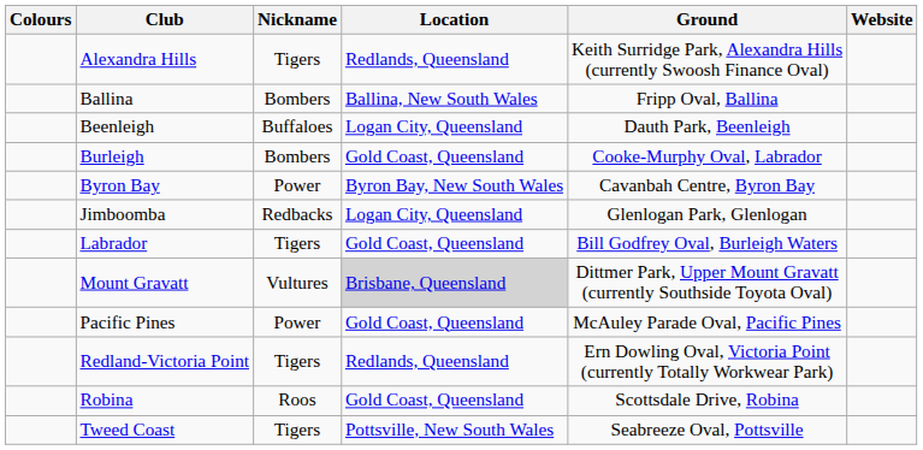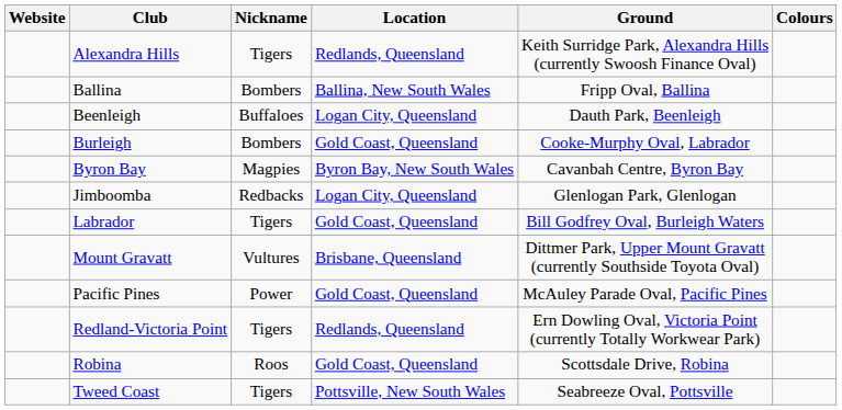 <table class="wikitable sortable">
 <tr>
-<th>Colours</th>
+<th>Website</th>
 <th>Club</th>
 <th>Nickname</th>
 <th>Location</th>
 <th>Ground</th>
-<th>Website</th>
+<th>Colours</th>
 </tr>
 <tr>
-<td style="text-align:center;"></td>
+<td></td>
 <td><a href='#'>Alexandra Hills</a></td>
 <td style="text-align:center;">Tigers</td>
 <td><a href='#'>Redlands, Queensland</a></td>
 <td style="text-align:center;">Keith Surridge Park, <a href='#'>Alexandra Hills</a> <br> (currently Swoosh Finance Oval)</td>
-<td></td>
+<td style="text-align:center;"></td>
 </tr>
 <tr>
-<td style="text-align:center;"></td>
+<td></td>
 <td>Ballina</td>
 <td style="text-align:center;">Bombers</td>
 <td><a href='#'>Ballina, New South Wales</a></td>
 <td style="text-align:center;">Fripp Oval, <a href='#'>Ballina</a></td>
-<td></td>
+<td style="text-align:center;"></td>
 </tr>
 <tr>
-<td style="text-align:center;"></td>
+<td></td>
 <td>Beenleigh</td>
 <td style="text-align:center;">Buffaloes</td>
 <td><a href='#'>Logan City, Queensland</a></td>
 <td style="text-align:center;">Dauth Park, <a href='#'>Beenleigh</a></td>
-<td></td>
+<td style="text-align:center;"></td>
 </tr>
 <tr>
 <td></td>
 <td><a href='#'>Burleigh</a></td>
 <td style="text-align:center;">Bombers</td>
 <td><a href='#'>Gold Coast, Queensland</a></td>
 <td style="text-align:center;"><a href='#'>Cooke-Murphy Oval</a>, <a href='#'>Labrador</a></td>
 <td></td>
 </tr>
 <tr>
 <td></td>
 <td><a href='#'>Byron Bay</a></td>
-<td style="text-align:center;">Power</td>
+<td style="text-align:center;">Magpies</td>
 <td><a href='#'>Byron Bay, New South Wales</a></td>
 <td style="text-align:center;">Cavanbah Centre, <a href='#'>Byron Bay</a></td>
 <td></td>
 </tr>
 <tr>
 <td></td>
 <td>Jimboomba</td>
 <td style="text-align:center;">Redbacks</td>
 <td><a href='#'>Logan City, Queensland</a></td>
 <td style="text-align:center;">Glenlogan Park, Glenlogan</td>
 <td></td>
 </tr>
 <tr>
-<td style="text-align:center;"></td>
+<td></td>
 <td><a href='#'>Labrador</a></td>
 <td style="text-align:center;">Tigers</td>
 <td><a href='#'>Gold Coast, Queensland</a></td>
 <td style="text-align:center;"><a href='#'>Bill Godfrey Oval</a>, <a href='#'>Burleigh Waters</a></td>
-<td></td>
+<td style="text-align:center;"></td>
 </tr>
 <tr>
 <td></td>
 <td><a href='#'>Mount Gravatt</a></td>
 <td style="text-align:center;">Vultures</td>
-<td style="background: lightgrey;"><a href='#'>Brisbane, Queensland</a></td>
+<td><a href='#'>Brisbane, Queensland</a></td>
 <td style="text-align:center;">Dittmer Park, <a href='#'>Upper Mount Gravatt</a> <br> (currently Southside Toyota Oval)</td>
 <td></td>
 </tr>
 <tr>
-<td style="text-align:center;"></td>
+<td></td>
 <td>Pacific Pines</td>
 <td style="text-align:center;">Power</td>
 <td><a href='#'>Gold Coast, Queensland</a></td>
 <td style="text-align:center;">McAuley Parade Oval, <a href='#'>Pacific Pines</a></td>
-<td></td>
+<td style="text-align:center;"></td>
 </tr>
 <tr>
-<td style="text-align:center;"></td>
+<td></td>
 <td><a href='#'>Redland-Victoria Point</a></td>
 <td style="text-align:center;">Tigers</td>
 <td><a href='#'>Redlands, Queensland</a></td>
 <td style="text-align:center;">Ern Dowling Oval, <a href='#'>Victoria Point</a> <br> (currently Totally Workwear Park)</td>
-<td></td>
+<td style="text-align:center;"></td>
 </tr>
 <tr>
-<td style="text-align:center;"></td>
+<td></td>
 <td><a href='#'>Robina</a></td>
 <td style="text-align:center;">Roos</td>
 <td><a href='#'>Gold Coast, Queensland</a></td>
 <td style="text-align:center;">Scottsdale Drive, <a href='#'>Robina</a></td>
-<td></td>
+<td style="text-align:center;"></td>
 </tr>
 <tr>
-<td style="text-align:center;"></td>
+<td></td>
 <td><a href='#'>Tweed Coast</a></td>
 <td style="text-align:center;">Tigers</td>
 <td><a href='#'>Pottsville, New South Wales</a></td>
 <td style="text-align:center;">Seabreeze Oval, <a href='#'>Pottsville</a></td>
-<td></td>
+<td style="text-align:center;"></td>
 </tr>
 </table>
